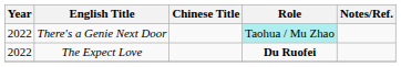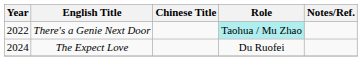 <table class="wikitable" style="text-align:center;">
 <tr>
 <th>Year</th>
 <th>English Title</th>
 <th>Chinese Title</th>
 <th>Role</th>
 <th>Notes/Ref.</th>
 </tr>
 <tr>
 <td>2022</td>
 <td><em>There's a Genie Next Door</em></td>
 <td></td>
 <td style="background: paleturquoise;">Taohua / Mu Zhao</td>
 <td></td>
 </tr>
 <tr>
-<td>2022</td>
+<td>2024</td>
 <td><em>The Expect Love</em></td>
 <td></td>
-<td><strong>Du Ruofei</strong></td>
+<td>Du Ruofei</td>
 <td></td>
 </tr>
 <tr>
 </tr>
 </table>
